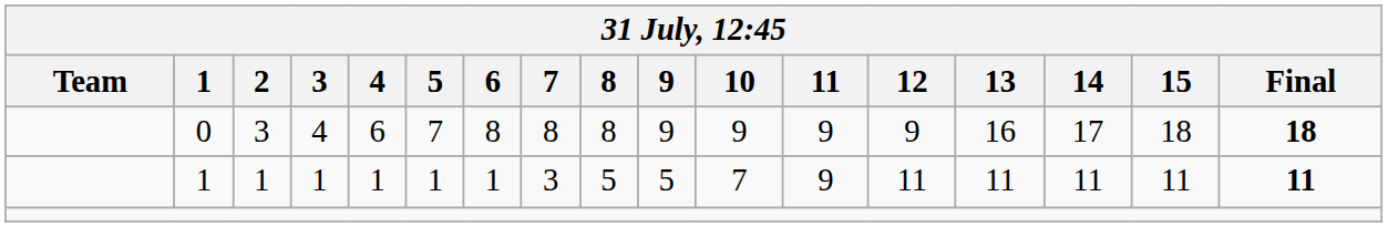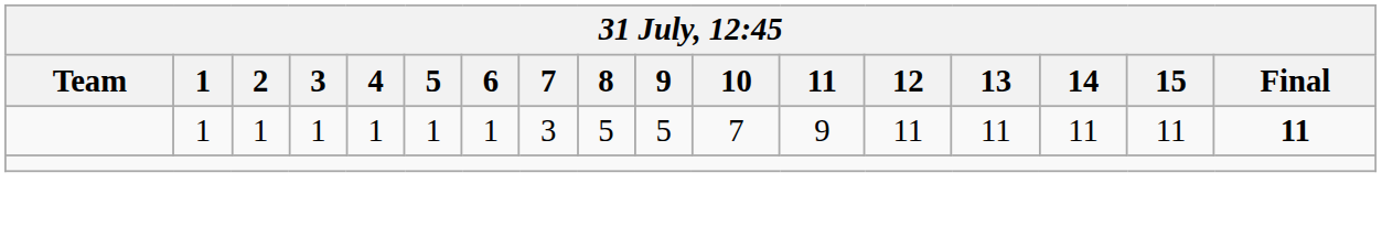 <table class=wikitable style="text-align:center; width: 55%">
 <tr>
 <th colspan=17><em>31 July, 12:45</em></th>
 </tr>
 <tr>
 <th>Team</th>
 <th>1</th>
 <th>2</th>
 <th>3</th>
 <th>4</th>
 <th>5</th>
 <th>6</th>
 <th>7</th>
 <th>8</th>
 <th>9</th>
 <th>10</th>
 <th>11</th>
 <th>12</th>
 <th>13</th>
 <th>14</th>
 <th>15</th>
 <th>Final</th>
 </tr>
 <tr>
-<td align=left><strong></strong></td>
-<td>0</td>
-<td>3</td>
-<td>4</td>
-<td>6</td>
-<td>7</td>
-<td>8</td>
-<td>8</td>
-<td>8</td>
-<td>9</td>
-<td>9</td>
-<td>9</td>
-<td>9</td>
-<td>16</td>
-<td>17</td>
-<td>18</td>
-<td><strong>18</strong></td>
-</tr>
-<tr>
 <td align=left></td>
 <td>1</td>
 <td>1</td>
 <td>1</td>
 <td>1</td>
 <td>1</td>
 <td>1</td>
 <td>3</td>
 <td>5</td>
 <td>5</td>
 <td>7</td>
 <td>9</td>
 <td>11</td>
 <td>11</td>
 <td>11</td>
 <td>11</td>
 <td><strong>11</strong></td>
 </tr>
 <tr>
 <td colspan=17></td>
 </tr>
 </table>
